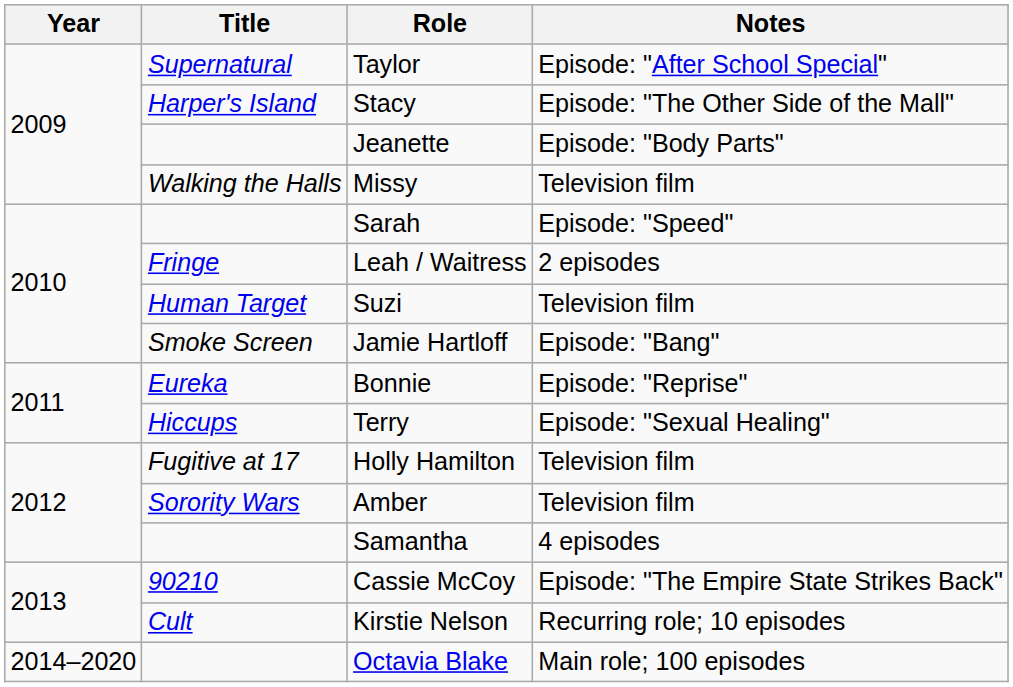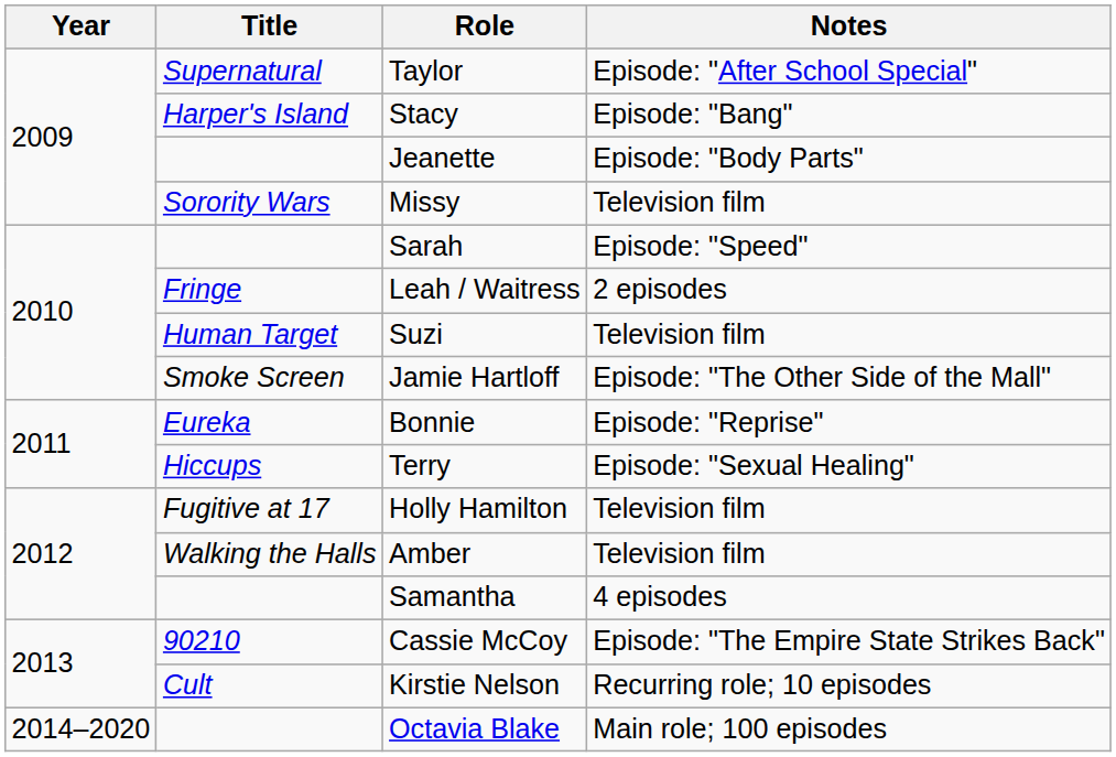 <table class="wikitable sortable">
 <tr>
 <th>Year</th>
 <th>Title</th>
 <th>Role</th>
 <th class="unsortable">Notes</th>
 </tr>
 <tr>
 <td Rowspan=4>2009</td>
 <td><em><a href='#'>Supernatural</a></em></td>
 <td>Taylor</td>
 <td>Episode: "<a href='#'>After School Special</a>"</td>
 </tr>
 <tr>
 <td><em><a href='#'>Harper's Island</a></em></td>
 <td>Stacy</td>
-<td>Episode: "The Other Side of the Mall"</td>
+<td>Episode: "Bang"</td>
 </tr>
 <tr>
 <td><em></em></td>
 <td>Jeanette</td>
 <td>Episode: "Body Parts"</td>
 </tr>
 <tr>
-<td><em>Walking the Halls</em></td>
+<td><em><a href='#'>Sorority Wars</a></em></td>
 <td>Missy</td>
 <td>Television film</td>
 </tr>
 <tr>
 <td Rowspan=4>2010</td>
 <td><em></em></td>
 <td>Sarah</td>
 <td>Episode: "Speed"</td>
 </tr>
 <tr>
 <td><em><a href='#'>Fringe</a></em></td>
 <td>Leah / Waitress</td>
 <td>2 episodes</td>
 </tr>
 <tr>
 <td><em><a href='#'>Human Target</a></em></td>
 <td>Suzi</td>
 <td>Television film</td>
 </tr>
 <tr>
 <td><em>Smoke Screen</em></td>
 <td>Jamie Hartloff</td>
-<td>Episode: "Bang"</td>
+<td>Episode: "The Other Side of the Mall"</td>
 </tr>
 <tr>
 <td Rowspan=2>2011</td>
 <td><em><a href='#'>Eureka</a></em></td>
 <td>Bonnie</td>
 <td>Episode: "Reprise"</td>
 </tr>
 <tr>
 <td><em><a href='#'>Hiccups</a></em></td>
 <td>Terry</td>
 <td>Episode: "Sexual Healing"</td>
 </tr>
 <tr>
 <td Rowspan=3>2012</td>
 <td><em>Fugitive at 17</em></td>
 <td>Holly Hamilton</td>
 <td>Television film</td>
 </tr>
 <tr>
-<td><em><a href='#'>Sorority Wars</a></em></td>
+<td><em>Walking the Halls</em></td>
 <td>Amber</td>
 <td>Television film</td>
 </tr>
 <tr>
 <td><em></em></td>
 <td>Samantha</td>
 <td>4 episodes</td>
 </tr>
 <tr>
 <td Rowspan=2>2013</td>
 <td><em><a href='#'>90210</a></em></td>
 <td>Cassie McCoy</td>
 <td>Episode: "The Empire State Strikes Back"</td>
 </tr>
 <tr>
 <td><em><a href='#'>Cult</a></em></td>
 <td>Kirstie Nelson</td>
 <td>Recurring role; 10 episodes</td>
 </tr>
 <tr>
 <td>2014–2020</td>
 <td><em></em></td>
 <td><a href='#'>Octavia Blake</a></td>
 <td>Main role; 100 episodes</td>
 </tr>
 </table>
